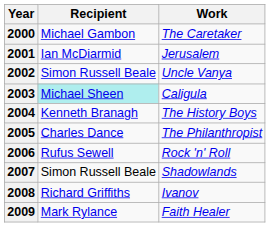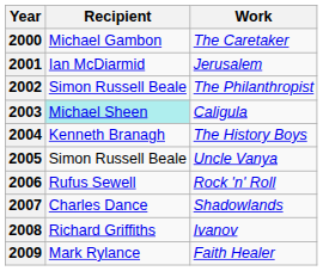 <table class="wikitable">
 <tr>
 <th>Year</th>
 <th>Recipient</th>
 <th>Work</th>
 </tr>
 <tr>
 <th>2000</th>
 <td><a href='#'>Michael Gambon</a></td>
 <td><em><a href='#'>The Caretaker</a></em></td>
 </tr>
 <tr>
 <th>2001</th>
 <td><a href='#'>Ian McDiarmid</a></td>
 <td><em><a href='#'>Jerusalem</a></em></td>
 </tr>
 <tr>
 <th>2002</th>
 <td><a href='#'>Simon Russell Beale</a></td>
-<td><em><a href='#'>Uncle Vanya</a></em></td>
+<td><em><a href='#'>The Philanthropist</a></em></td>
 </tr>
 <tr>
 <th>2003</th>
 <td style="background: paleturquoise;"><a href='#'>Michael Sheen</a></td>
 <td><em><a href='#'>Caligula</a></em></td>
 </tr>
 <tr>
 <th>2004</th>
 <td><a href='#'>Kenneth Branagh</a></td>
 <td><em><a href='#'>The History Boys</a></em></td>
 </tr>
 <tr>
 <th>2005</th>
-<td><a href='#'>Charles Dance</a></td>
-<td><em><a href='#'>The Philanthropist</a></em></td>
+<td>Simon Russell Beale</td>
+<td><em><a href='#'>Uncle Vanya</a></em></td>
 </tr>
 <tr>
 <th>2006</th>
 <td><a href='#'>Rufus Sewell</a></td>
 <td><em><a href='#'>Rock 'n' Roll</a></em></td>
 </tr>
 <tr>
 <th>2007</th>
-<td>Simon Russell Beale</td>
+<td><a href='#'>Charles Dance</a></td>
 <td><em><a href='#'>Shadowlands</a></em></td>
 </tr>
 <tr>
 <th>2008</th>
 <td><a href='#'>Richard Griffiths</a></td>
 <td><em><a href='#'>Ivanov</a></em></td>
 </tr>
 <tr>
 <th>2009</th>
 <td><a href='#'>Mark Rylance</a></td>
 <td><em><a href='#'>Faith Healer</a></em></td>
 </tr>
 </table>
